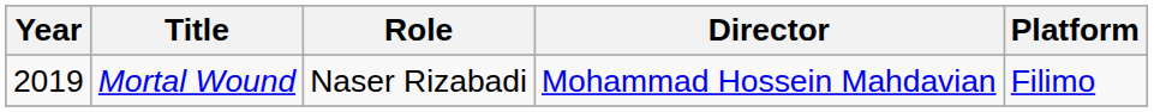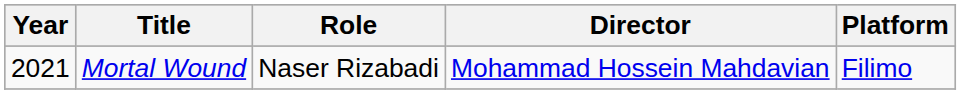 <table class="wikitable sortable">
 <tr>
 <th>Year</th>
 <th>Title</th>
 <th>Role</th>
 <th>Director</th>
 <th>Platform</th>
 </tr>
 <tr>
-<td>2019</td>
+<td>2021</td>
 <td><a href='#'><em>Mortal Wound</em></a></td>
 <td>Naser Rizabadi</td>
 <td><a href='#'>Mohammad Hossein Mahdavian</a></td>
 <td><a href='#'>Filimo</a></td>
 </tr>
 </table>
